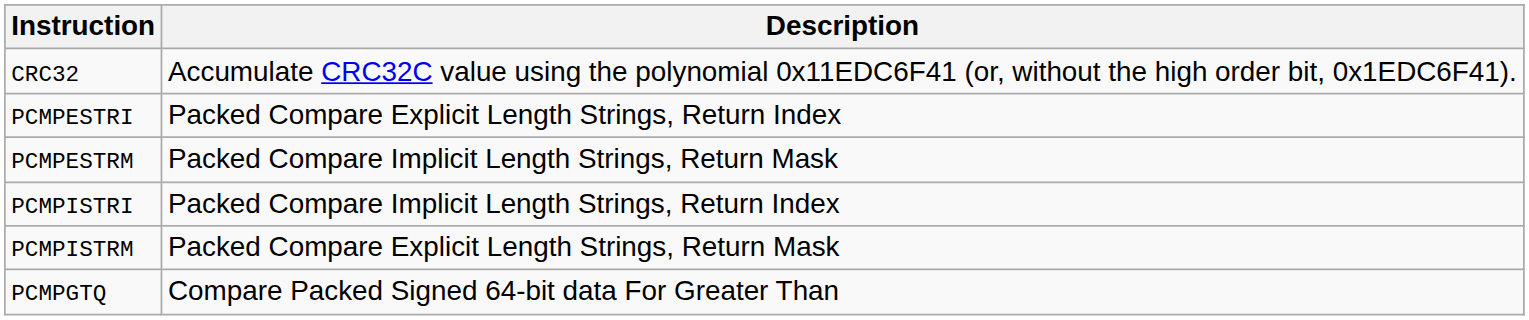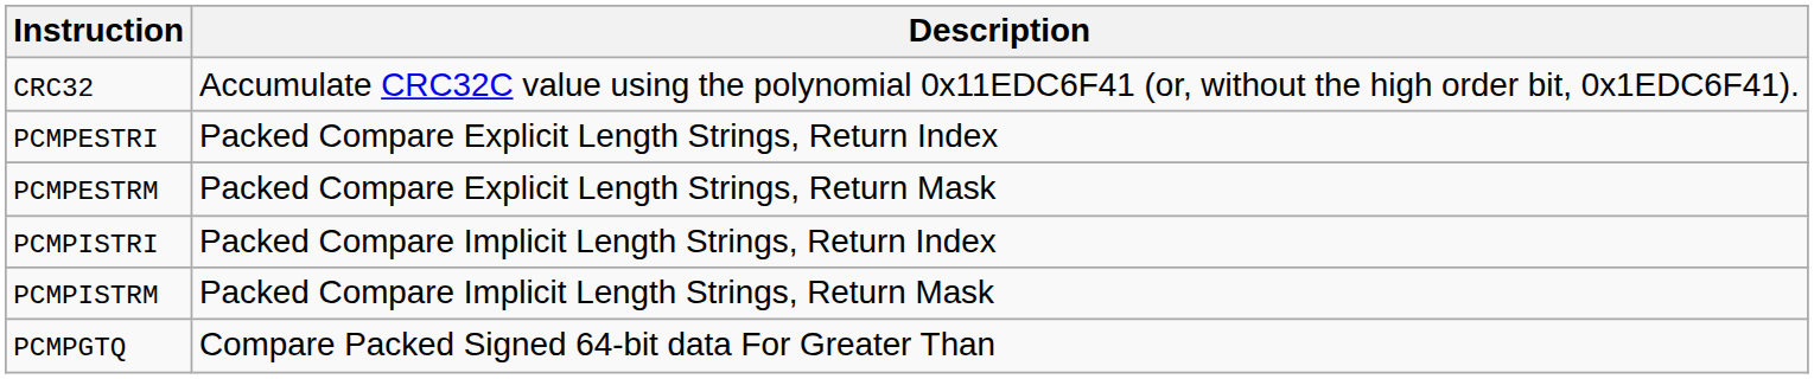 <table class="wikitable">
 <tr>
 <th scope="col">Instruction</th>
 <th scope="col">Description</th>
 </tr>
 <tr>
 <td><code>CRC32</code></td>
 <td>Accumulate <a href='#'>CRC32C</a> value using the polynomial 0x11EDC6F41 (or, without the high order bit, 0x1EDC6F41).</td>
 </tr>
 <tr>
 <td><code>PCMPESTRI</code></td>
 <td>Packed Compare Explicit Length Strings, Return Index</td>
 </tr>
 <tr>
 <td><code>PCMPESTRM</code></td>
-<td>Packed Compare Implicit Length Strings, Return Mask</td>
+<td>Packed Compare Explicit Length Strings, Return Mask</td>
 </tr>
 <tr>
 <td><code>PCMPISTRI</code></td>
 <td>Packed Compare Implicit Length Strings, Return Index</td>
 </tr>
 <tr>
 <td><code>PCMPISTRM</code></td>
-<td>Packed Compare Explicit Length Strings, Return Mask</td>
+<td>Packed Compare Implicit Length Strings, Return Mask</td>
 </tr>
 <tr>
 <td><code>PCMPGTQ</code></td>
 <td>Compare Packed Signed 64-bit data For Greater Than</td>
 </tr>
 </table>
